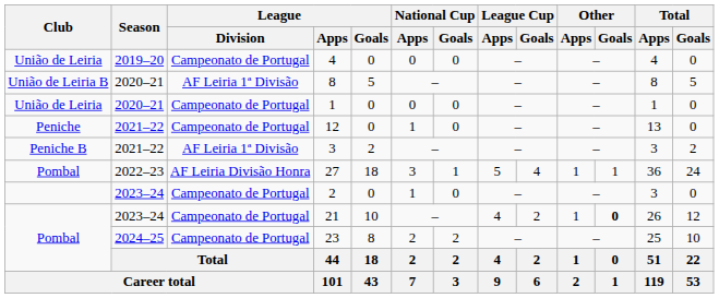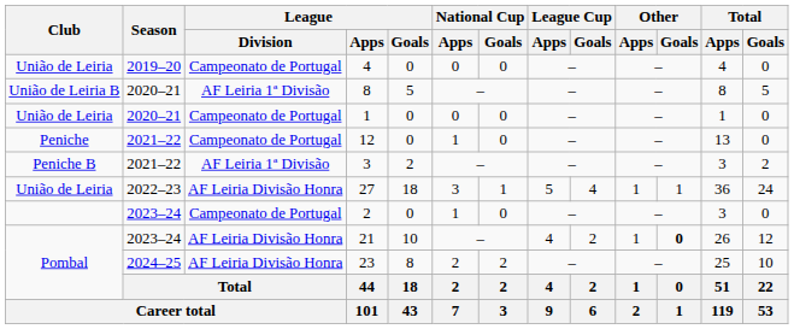 <table class="wikitable" style="text-align:center">
 <tr>
 <th rowspan="2">Club</th>
 <th rowspan="2">Season</th>
 <th colspan="3">League</th>
 <th colspan="2">National Cup</th>
 <th colspan="2">League Cup</th>
 <th colspan="2">Other</th>
 <th colspan="2">Total</th>
 </tr>
 <tr>
 <th>Division</th>
 <th>Apps</th>
 <th>Goals</th>
 <th>Apps</th>
 <th>Goals</th>
 <th>Apps</th>
 <th>Goals</th>
 <th>Apps</th>
 <th>Goals</th>
 <th>Apps</th>
 <th>Goals</th>
 </tr>
 <tr>
 <td><a href='#'>União de Leiria</a></td>
 <td><a href='#'>2019–20</a></td>
 <td><a href='#'>Campeonato de Portugal</a></td>
 <td>4</td>
 <td>0</td>
 <td>0</td>
 <td>0</td>
 <td colspan="2">–</td>
 <td colspan="2">–</td>
 <td>4</td>
 <td>0</td>
 </tr>
 <tr>
 <td><a href='#'>União de Leiria B</a></td>
 <td>2020–21</td>
 <td><a href='#'>AF Leiria 1ª Divisão</a></td>
 <td>8</td>
 <td>5</td>
 <td colspan="2">–</td>
 <td colspan="2">–</td>
 <td colspan="2">–</td>
 <td>8</td>
 <td>5</td>
 </tr>
 <tr>
 <td><a href='#'>União de Leiria</a></td>
 <td><a href='#'>2020–21</a></td>
 <td><a href='#'>Campeonato de Portugal</a></td>
 <td>1</td>
 <td>0</td>
 <td>0</td>
 <td>0</td>
 <td colspan="2">–</td>
 <td colspan="2">–</td>
 <td>1</td>
 <td>0</td>
 </tr>
 <tr>
 <td><a href='#'>Peniche</a></td>
 <td><a href='#'>2021–22</a></td>
 <td><a href='#'>Campeonato de Portugal</a></td>
 <td>12</td>
 <td>0</td>
 <td>1</td>
 <td>0</td>
 <td colspan="2">–</td>
 <td colspan="2">–</td>
 <td>13</td>
 <td>0</td>
 </tr>
 <tr>
 <td><a href='#'>Peniche B</a></td>
 <td>2021–22</td>
 <td><a href='#'>AF Leiria 1ª Divisão</a></td>
 <td>3</td>
 <td>2</td>
 <td colspan="2">–</td>
 <td colspan="2">–</td>
 <td colspan="2">–</td>
 <td>3</td>
 <td>2</td>
 </tr>
 <tr>
-<td><a href='#'>Pombal</a></td>
+<td><a href='#'>União de Leiria</a></td>
 <td>2022–23</td>
 <td><a href='#'>AF Leiria Divisão Honra</a></td>
 <td>27</td>
 <td>18</td>
 <td>3</td>
 <td>1</td>
 <td>5</td>
 <td>4</td>
 <td>1</td>
 <td>1</td>
 <td>36</td>
 <td>24</td>
 </tr>
 <tr>
 <td></td>
 <td><a href='#'>2023–24</a></td>
 <td><a href='#'>Campeonato de Portugal</a></td>
 <td>2</td>
 <td>0</td>
 <td>1</td>
 <td>0</td>
 <td colspan="2">–</td>
 <td colspan="2">–</td>
 <td>3</td>
 <td>0</td>
 </tr>
 <tr>
 <td rowspan="3"><a href='#'>Pombal</a></td>
 <td>2023–24</td>
-<td><a href='#'>Campeonato de Portugal</a></td>
+<td><a href='#'>AF Leiria Divisão Honra</a></td>
 <td>21</td>
 <td>10</td>
 <td colspan="2">–</td>
 <td>4</td>
 <td>2</td>
 <td>1</td>
 <td><strong>0</strong></td>
 <td>26</td>
 <td>12</td>
 </tr>
 <tr>
 <td><a href='#'>2024–25</a></td>
-<td><a href='#'>Campeonato de Portugal</a></td>
+<td><a href='#'>AF Leiria Divisão Honra</a></td>
 <td>23</td>
 <td>8</td>
 <td>2</td>
 <td>2</td>
 <td colspan="2">–</td>
 <td colspan="2">–</td>
 <td>25</td>
 <td>10</td>
 </tr>
 <tr>
 <th colspan="2">Total</th>
 <th>44</th>
 <th>18</th>
 <th>2</th>
 <th>2</th>
 <th>4</th>
 <th>2</th>
 <th>1</th>
 <th>0</th>
 <th>51</th>
 <th>22</th>
 </tr>
 <tr>
 <th colspan="3">Career total</th>
 <th>101</th>
 <th>43</th>
 <th>7</th>
 <th>3</th>
 <th>9</th>
 <th>6</th>
 <th>2</th>
 <th>1</th>
 <th>119</th>
 <th>53</th>
 </tr>
 </table>
